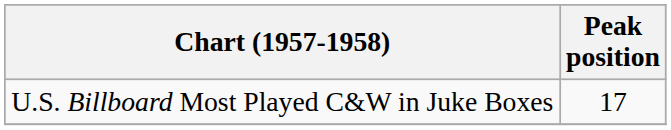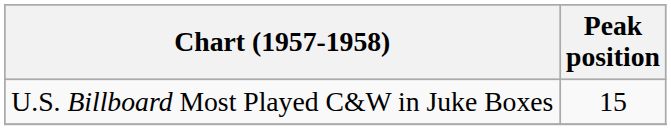 <table class="wikitable sortable">
 <tr>
 <th align="left">Chart (1957-1958)</th>
 <th align="center">Peak<br>position</th>
 </tr>
 <tr>
 <td align="left">U.S. <em>Billboard</em> Most Played C&W in Juke Boxes</td>
-<td align="center">17</td>
+<td align="center">15</td>
 </tr>
 <tr>
 </tr>
 </table>
